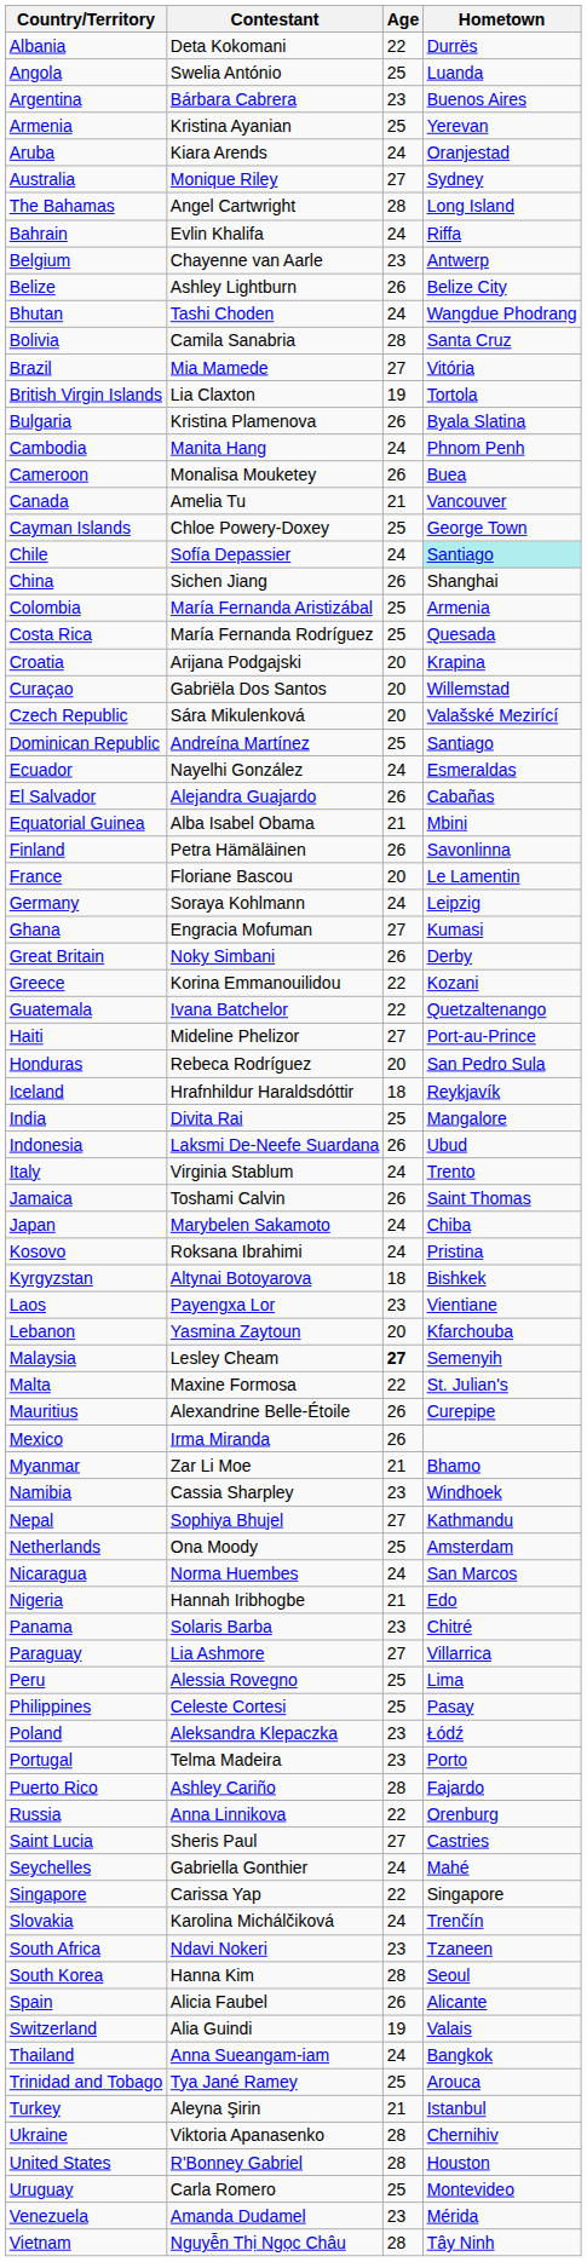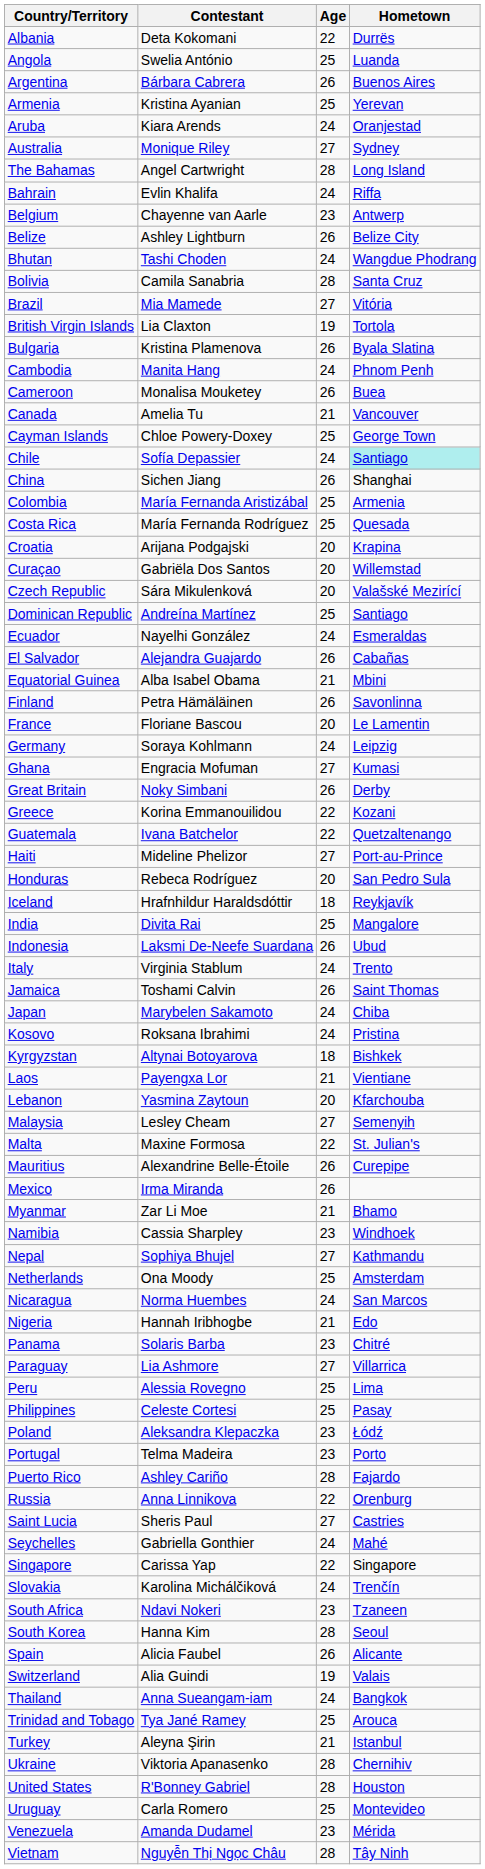 <table class="wikitable sortable" style="font-size: 95%;">
 <tr>
 <th>Country/Territory</th>
 <th>Contestant</th>
 <th>Age</th>
 <th>Hometown</th>
 </tr>
 <tr>
 <td> <a href='#'>Albania</a></td>
 <td>Deta Kokomani</td>
 <td>22</td>
 <td><a href='#'>Durrës</a></td>
 </tr>
 <tr>
 <td> <a href='#'>Angola</a></td>
 <td>Swelia António</td>
 <td>25</td>
 <td><a href='#'>Luanda</a></td>
 </tr>
 <tr>
 <td> <a href='#'>Argentina</a></td>
 <td><a href='#'>Bárbara Cabrera</a></td>
-<td>23</td>
+<td>26</td>
 <td><a href='#'>Buenos Aires</a></td>
 </tr>
 <tr>
 <td> <a href='#'>Armenia</a></td>
 <td>Kristina Ayanian</td>
 <td>25</td>
 <td><a href='#'>Yerevan</a></td>
 </tr>
 <tr>
 <td> <a href='#'>Aruba</a></td>
 <td>Kiara Arends</td>
 <td>24</td>
 <td><a href='#'>Oranjestad</a></td>
 </tr>
 <tr>
 <td> <a href='#'>Australia</a></td>
 <td><a href='#'>Monique Riley</a></td>
 <td>27</td>
 <td><a href='#'>Sydney</a></td>
 </tr>
 <tr>
 <td> <a href='#'>The Bahamas</a></td>
 <td>Angel Cartwright</td>
 <td>28</td>
 <td><a href='#'>Long Island</a></td>
 </tr>
 <tr>
 <td> <a href='#'>Bahrain</a></td>
 <td>Evlin Khalifa</td>
 <td>24</td>
 <td><a href='#'>Riffa</a></td>
 </tr>
 <tr>
 <td> <a href='#'>Belgium</a></td>
 <td>Chayenne van Aarle</td>
 <td>23</td>
 <td><a href='#'>Antwerp</a></td>
 </tr>
 <tr>
 <td> <a href='#'>Belize</a></td>
 <td>Ashley Lightburn</td>
 <td>26</td>
 <td><a href='#'>Belize City</a></td>
 </tr>
 <tr>
 <td> <a href='#'>Bhutan</a></td>
 <td><a href='#'>Tashi Choden</a></td>
 <td>24</td>
 <td><a href='#'>Wangdue Phodrang</a></td>
 </tr>
 <tr>
 <td> <a href='#'>Bolivia</a></td>
 <td>Camila Sanabria</td>
 <td>28</td>
 <td><a href='#'>Santa Cruz</a></td>
 </tr>
 <tr>
 <td> <a href='#'>Brazil</a></td>
 <td><a href='#'>Mia Mamede</a></td>
 <td>27</td>
 <td><a href='#'>Vitória</a></td>
 </tr>
 <tr>
 <td> <a href='#'>British Virgin Islands</a></td>
 <td>Lia Claxton</td>
 <td>19</td>
 <td><a href='#'>Tortola</a></td>
 </tr>
 <tr>
 <td> <a href='#'>Bulgaria</a></td>
 <td>Kristina Plamenova</td>
 <td>26</td>
 <td><a href='#'>Byala Slatina</a></td>
 </tr>
 <tr>
 <td> <a href='#'>Cambodia</a></td>
 <td><a href='#'>Manita Hang</a></td>
 <td>24</td>
 <td><a href='#'>Phnom Penh</a></td>
 </tr>
 <tr>
 <td> <a href='#'>Cameroon</a></td>
 <td>Monalisa Mouketey</td>
 <td>26</td>
 <td><a href='#'>Buea</a></td>
 </tr>
 <tr>
 <td> <a href='#'>Canada</a></td>
 <td>Amelia Tu</td>
 <td>21</td>
 <td><a href='#'>Vancouver</a></td>
 </tr>
 <tr>
 <td> <a href='#'>Cayman Islands</a></td>
 <td>Chloe Powery-Doxey</td>
 <td>25</td>
 <td><a href='#'>George Town</a></td>
 </tr>
 <tr>
 <td> <a href='#'>Chile</a></td>
 <td><a href='#'>Sofía Depassier</a></td>
 <td>24</td>
 <td style="background: paleturquoise;"><a href='#'>Santiago</a></td>
 </tr>
 <tr>
 <td> <a href='#'>China</a></td>
 <td>Sichen Jiang</td>
 <td>26</td>
 <td>Shanghai</td>
 </tr>
 <tr>
 <td> <a href='#'>Colombia</a></td>
 <td><a href='#'>María Fernanda Aristizábal</a></td>
 <td>25</td>
 <td><a href='#'>Armenia</a></td>
 </tr>
 <tr>
 <td> <a href='#'>Costa Rica</a></td>
 <td>María Fernanda Rodríguez</td>
 <td>25</td>
 <td><a href='#'>Quesada</a></td>
 </tr>
 <tr>
 <td> <a href='#'>Croatia</a></td>
 <td>Arijana Podgajski</td>
 <td>20</td>
 <td><a href='#'>Krapina</a></td>
 </tr>
 <tr>
 <td> <a href='#'>Curaçao</a></td>
 <td>Gabriëla Dos Santos</td>
 <td>20</td>
 <td><a href='#'>Willemstad</a></td>
 </tr>
 <tr>
 <td> <a href='#'>Czech Republic</a></td>
 <td>Sára Mikulenková</td>
 <td>20</td>
 <td><a href='#'>Valašské Mezirící</a></td>
 </tr>
 <tr>
 <td> <a href='#'>Dominican Republic</a></td>
 <td><a href='#'>Andreína Martínez</a></td>
 <td>25</td>
 <td><a href='#'>Santiago</a></td>
 </tr>
 <tr>
 <td> <a href='#'>Ecuador</a></td>
 <td>Nayelhi González</td>
 <td>24</td>
 <td><a href='#'>Esmeraldas</a></td>
 </tr>
 <tr>
 <td> <a href='#'>El Salvador</a></td>
 <td><a href='#'>Alejandra Guajardo</a></td>
 <td>26</td>
 <td><a href='#'>Cabañas</a></td>
 </tr>
 <tr>
 <td> <a href='#'>Equatorial Guinea</a></td>
 <td>Alba Isabel Obama</td>
 <td>21</td>
 <td><a href='#'>Mbini</a></td>
 </tr>
 <tr>
 <td> <a href='#'>Finland</a></td>
 <td>Petra Hämäläinen</td>
 <td>26</td>
 <td><a href='#'>Savonlinna</a></td>
 </tr>
 <tr>
 <td> <a href='#'>France</a></td>
 <td>Floriane Bascou</td>
 <td>20</td>
 <td><a href='#'>Le Lamentin</a></td>
 </tr>
 <tr>
 <td> <a href='#'>Germany</a></td>
 <td>Soraya Kohlmann</td>
 <td>24</td>
 <td><a href='#'>Leipzig</a></td>
 </tr>
 <tr>
 <td> <a href='#'>Ghana</a></td>
 <td>Engracia Mofuman</td>
 <td>27</td>
 <td><a href='#'>Kumasi</a></td>
 </tr>
 <tr>
 <td> <a href='#'>Great Britain</a></td>
 <td><a href='#'>Noky Simbani</a></td>
 <td>26</td>
 <td><a href='#'>Derby</a></td>
 </tr>
 <tr>
 <td> <a href='#'>Greece</a></td>
 <td>Korina Emmanouilidou</td>
 <td>22</td>
 <td><a href='#'>Kozani</a></td>
 </tr>
 <tr>
 <td> <a href='#'>Guatemala</a></td>
 <td><a href='#'>Ivana Batchelor</a></td>
 <td>22</td>
 <td><a href='#'>Quetzaltenango</a></td>
 </tr>
 <tr>
 <td> <a href='#'>Haiti</a></td>
 <td>Mideline Phelizor</td>
 <td>27</td>
 <td><a href='#'>Port-au-Prince</a></td>
 </tr>
 <tr>
 <td> <a href='#'>Honduras</a></td>
 <td>Rebeca Rodríguez</td>
 <td>20</td>
 <td><a href='#'>San Pedro Sula</a></td>
 </tr>
 <tr>
 <td> <a href='#'>Iceland</a></td>
 <td>Hrafnhildur Haraldsdóttir</td>
 <td>18</td>
 <td><a href='#'>Reykjavík</a></td>
 </tr>
 <tr>
 <td> <a href='#'>India</a></td>
 <td><a href='#'>Divita Rai</a></td>
 <td>25</td>
 <td><a href='#'>Mangalore</a></td>
 </tr>
 <tr>
 <td> <a href='#'>Indonesia</a></td>
 <td><a href='#'>Laksmi De-Neefe Suardana</a></td>
 <td>26</td>
 <td><a href='#'>Ubud</a></td>
 </tr>
 <tr>
 <td> <a href='#'>Italy</a></td>
 <td>Virginia Stablum</td>
 <td>24</td>
 <td><a href='#'>Trento</a></td>
 </tr>
 <tr>
 <td> <a href='#'>Jamaica</a></td>
 <td>Toshami Calvin</td>
 <td>26</td>
 <td><a href='#'>Saint Thomas</a></td>
 </tr>
 <tr>
 <td> <a href='#'>Japan</a></td>
 <td><a href='#'>Marybelen Sakamoto</a></td>
 <td>24</td>
 <td><a href='#'>Chiba</a></td>
 </tr>
 <tr>
 <td> <a href='#'>Kosovo</a></td>
 <td>Roksana Ibrahimi</td>
 <td>24</td>
 <td><a href='#'>Pristina</a></td>
 </tr>
 <tr>
 <td> <a href='#'>Kyrgyzstan</a></td>
 <td><a href='#'>Altynai Botoyarova</a></td>
 <td>18</td>
 <td><a href='#'>Bishkek</a></td>
 </tr>
 <tr>
 <td> <a href='#'>Laos</a></td>
 <td><a href='#'>Payengxa Lor</a></td>
-<td>23</td>
+<td>21</td>
 <td><a href='#'>Vientiane</a></td>
 </tr>
 <tr>
 <td> <a href='#'>Lebanon</a></td>
 <td><a href='#'>Yasmina Zaytoun</a></td>
 <td>20</td>
 <td><a href='#'>Kfarchouba</a></td>
 </tr>
 <tr>
 <td> <a href='#'>Malaysia</a></td>
 <td>Lesley Cheam</td>
-<td><strong>27</strong></td>
+<td>27</td>
 <td><a href='#'>Semenyih</a></td>
 </tr>
 <tr>
 <td> <a href='#'>Malta</a></td>
 <td>Maxine Formosa</td>
 <td>22</td>
 <td><a href='#'>St. Julian's</a></td>
 </tr>
 <tr>
 <td> <a href='#'>Mauritius</a></td>
 <td>Alexandrine Belle-Étoile</td>
 <td>26</td>
 <td><a href='#'>Curepipe</a></td>
 </tr>
 <tr>
 <td> <a href='#'>Mexico</a></td>
 <td><a href='#'>Irma Miranda</a></td>
 <td>26</td>
 <td></td>
 </tr>
 <tr>
 <td> <a href='#'>Myanmar</a></td>
 <td>Zar Li Moe</td>
 <td>21</td>
 <td><a href='#'>Bhamo</a></td>
 </tr>
 <tr>
 <td> <a href='#'>Namibia</a></td>
 <td>Cassia Sharpley</td>
 <td>23</td>
 <td><a href='#'>Windhoek</a></td>
 </tr>
 <tr>
 <td> <a href='#'>Nepal</a></td>
 <td><a href='#'>Sophiya Bhujel</a></td>
 <td>27</td>
 <td><a href='#'>Kathmandu</a></td>
 </tr>
 <tr>
 <td> <a href='#'>Netherlands</a></td>
 <td>Ona Moody</td>
 <td>25</td>
 <td><a href='#'>Amsterdam</a></td>
 </tr>
 <tr>
 <td> <a href='#'>Nicaragua</a></td>
 <td><a href='#'>Norma Huembes</a></td>
 <td>24</td>
 <td><a href='#'>San Marcos</a></td>
 </tr>
 <tr>
 <td> <a href='#'>Nigeria</a></td>
 <td>Hannah Iribhogbe</td>
 <td>21</td>
 <td><a href='#'>Edo</a></td>
 </tr>
 <tr>
 <td> <a href='#'>Panama</a></td>
 <td><a href='#'>Solaris Barba</a></td>
 <td>23</td>
 <td><a href='#'>Chitré</a></td>
 </tr>
 <tr>
 <td> <a href='#'>Paraguay</a></td>
 <td><a href='#'>Lia Ashmore</a></td>
 <td>27</td>
 <td><a href='#'>Villarrica</a></td>
 </tr>
 <tr>
 <td> <a href='#'>Peru</a></td>
 <td><a href='#'>Alessia Rovegno</a></td>
 <td>25</td>
 <td><a href='#'>Lima</a></td>
 </tr>
 <tr>
 <td> <a href='#'>Philippines</a></td>
 <td><a href='#'>Celeste Cortesi</a></td>
 <td>25</td>
 <td><a href='#'>Pasay</a></td>
 </tr>
 <tr>
 <td> <a href='#'>Poland</a></td>
 <td><a href='#'>Aleksandra Klepaczka</a></td>
 <td>23</td>
 <td><a href='#'>Łódź</a></td>
 </tr>
 <tr>
 <td> <a href='#'>Portugal</a></td>
 <td>Telma Madeira</td>
 <td>23</td>
 <td><a href='#'>Porto</a></td>
 </tr>
 <tr>
 <td> <a href='#'>Puerto Rico</a></td>
 <td><a href='#'>Ashley Cariño</a></td>
 <td>28</td>
 <td><a href='#'>Fajardo</a></td>
 </tr>
 <tr>
 <td> <a href='#'>Russia</a></td>
 <td><a href='#'>Anna Linnikova</a></td>
 <td>22</td>
 <td><a href='#'>Orenburg</a></td>
 </tr>
 <tr>
 <td> <a href='#'>Saint Lucia</a></td>
 <td>Sheris Paul</td>
 <td>27</td>
 <td><a href='#'>Castries</a></td>
 </tr>
 <tr>
 <td> <a href='#'>Seychelles</a></td>
 <td>Gabriella Gonthier</td>
 <td>24</td>
 <td><a href='#'>Mahé</a></td>
 </tr>
 <tr>
 <td> <a href='#'>Singapore</a></td>
 <td>Carissa Yap</td>
 <td>22</td>
 <td>Singapore</td>
 </tr>
 <tr>
 <td> <a href='#'>Slovakia</a></td>
 <td>Karolina Michálčiková</td>
 <td>24</td>
 <td><a href='#'>Trenčín</a></td>
 </tr>
 <tr>
 <td> <a href='#'>South Africa</a></td>
 <td><a href='#'>Ndavi Nokeri</a></td>
 <td>23</td>
 <td><a href='#'>Tzaneen</a></td>
 </tr>
 <tr>
 <td> <a href='#'>South Korea</a></td>
 <td>Hanna Kim</td>
 <td>28</td>
 <td><a href='#'>Seoul</a></td>
 </tr>
 <tr>
 <td> <a href='#'>Spain</a></td>
 <td>Alicia Faubel</td>
 <td>26</td>
 <td><a href='#'>Alicante</a></td>
 </tr>
 <tr>
 <td> <a href='#'>Switzerland</a></td>
 <td>Alia Guindi</td>
 <td>19</td>
 <td><a href='#'>Valais</a></td>
 </tr>
 <tr>
 <td> <a href='#'>Thailand</a></td>
 <td><a href='#'>Anna Sueangam-iam</a></td>
 <td>24</td>
 <td><a href='#'>Bangkok</a></td>
 </tr>
 <tr>
 <td> <a href='#'>Trinidad and Tobago</a></td>
 <td><a href='#'>Tya Jané Ramey</a></td>
 <td>25</td>
 <td><a href='#'>Arouca</a></td>
 </tr>
 <tr>
 <td> <a href='#'>Turkey</a></td>
 <td>Aleyna Şirin</td>
 <td>21</td>
 <td><a href='#'>Istanbul</a></td>
 </tr>
 <tr>
 <td> <a href='#'>Ukraine</a></td>
 <td>Viktoria Apanasenko</td>
 <td>28</td>
 <td><a href='#'>Chernihiv</a></td>
 </tr>
 <tr>
 <td> <a href='#'>United States</a></td>
 <td><a href='#'>R'Bonney Gabriel</a></td>
 <td>28</td>
 <td><a href='#'>Houston</a></td>
 </tr>
 <tr>
 <td> <a href='#'>Uruguay</a></td>
 <td>Carla Romero</td>
 <td>25</td>
 <td><a href='#'>Montevideo</a></td>
 </tr>
 <tr>
 <td> <a href='#'>Venezuela</a></td>
 <td><a href='#'>Amanda Dudamel</a></td>
 <td>23</td>
 <td><a href='#'>Mérida</a></td>
 </tr>
 <tr>
 <td> <a href='#'>Vietnam</a></td>
 <td><a href='#'>Nguyễn Thị Ngọc Châu</a></td>
 <td>28</td>
 <td><a href='#'>Tây Ninh</a></td>
 </tr>
 </table>
